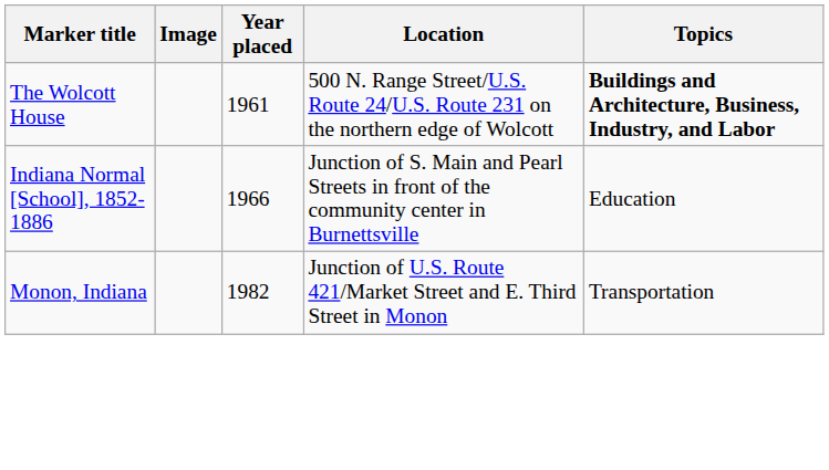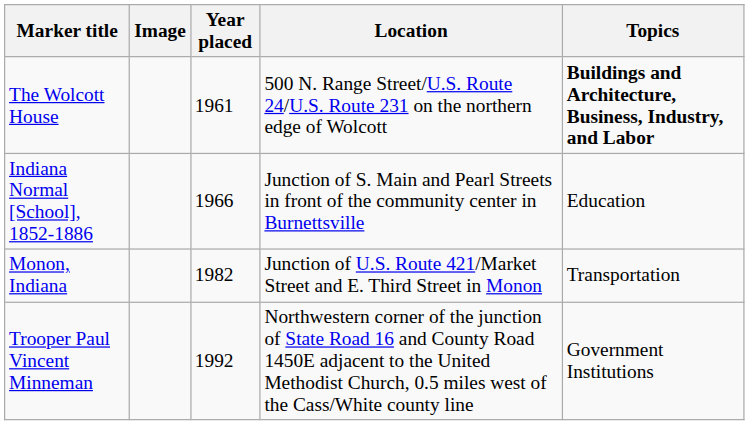 <table class="wikitable sortable" style="width:98%">
 <tr>
 <th>Marker title</th>
 <th class="unsortable">Image</th>
 <th>Year placed</th>
 <th>Location</th>
 <th>Topics</th>
 </tr>
 <tr>
 <td><a href='#'>The Wolcott House</a></td>
 <td></td>
 <td>1961</td>
 <td>500 N. Range Street/<a href='#'>U.S. Route 24</a>/<a href='#'>U.S. Route 231</a> on the northern edge of Wolcott<br><small></small></td>
 <td><strong>Buildings and Architecture, Business, Industry, and Labor</strong></td>
 </tr>
 <tr ->
 <td><a href='#'>Indiana Normal &#91;School&#93;, 1852-1886</a></td>
 <td></td>
 <td>1966</td>
 <td>Junction of S. Main and Pearl Streets in front of the community center in <a href='#'>Burnettsville</a><br><small></small></td>
 <td>Education</td>
 </tr>
 <tr ->
 <td><a href='#'>Monon, Indiana</a></td>
 <td></td>
 <td>1982</td>
 <td>Junction of <a href='#'>U.S. Route 421</a>/Market Street and E. Third Street in <a href='#'>Monon</a><br><small></small></td>
 <td>Transportation</td>
 </tr>
+<tr ->
+<td><a href='#'>Trooper Paul Vincent Minneman</a></td>
+<td></td>
+<td>1992</td>
+<td>Northwestern corner of the junction of <a href='#'>State Road 16</a> and County Road 1450E adjacent to the United Methodist Church, 0.5 miles west of the Cass/White county line<br><small></small></td>
+<td>Government Institutions</td>
+</tr>
 </table>
